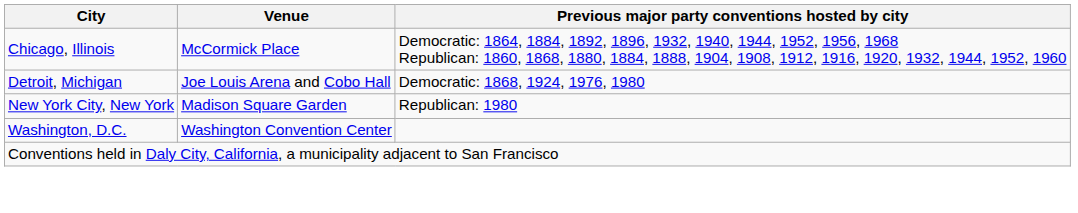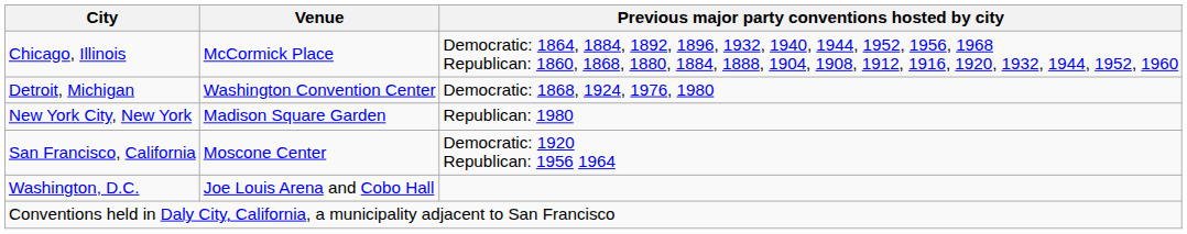 <table class="wikitable">
 <tr>
 <th>City</th>
 <th>Venue</th>
 <th>Previous major party conventions hosted by city</th>
 </tr>
 <tr>
 <td><a href='#'>Chicago</a>, <a href='#'>Illinois</a></td>
 <td><a href='#'>McCormick Place</a></td>
 <td>Democratic: <a href='#'>1864</a>, <a href='#'>1884</a>, <a href='#'>1892</a>, <a href='#'>1896</a>, <a href='#'>1932</a>, <a href='#'>1940</a>, <a href='#'>1944</a>, <a href='#'>1952</a>, <a href='#'>1956</a>, <a href='#'>1968</a><br>Republican: <a href='#'>1860</a>, <a href='#'>1868</a>, <a href='#'>1880</a>, <a href='#'>1884</a>, <a href='#'>1888</a>, <a href='#'>1904</a>, <a href='#'>1908</a>, <a href='#'>1912</a>, <a href='#'>1916</a>, <a href='#'>1920</a>, <a href='#'>1932</a>, <a href='#'>1944</a>, <a href='#'>1952</a>, <a href='#'>1960</a></td>
 </tr>
 <tr>
 <td><a href='#'>Detroit</a>, <a href='#'>Michigan</a></td>
-<td><a href='#'>Joe Louis Arena</a> and <a href='#'>Cobo Hall</a></td>
+<td><a href='#'>Washington Convention Center</a></td>
 <td>Democratic: <a href='#'>1868</a>, <a href='#'>1924</a>, <a href='#'>1976</a>, <a href='#'>1980</a></td>
 </tr>
 <tr>
 <td><a href='#'>New York City</a>, <a href='#'>New York</a></td>
 <td><a href='#'>Madison Square Garden</a></td>
 <td>Republican: <a href='#'>1980</a></td>
 </tr>
 <tr>
+<td><a href='#'>San Francisco</a>, <a href='#'>California</a></td>
+<td><a href='#'>Moscone Center</a></td>
+<td>Democratic: <a href='#'>1920</a><br>Republican: <a href='#'>1956</a> <a href='#'>1964</a></td>
+</tr>
+<tr>
 <td><a href='#'>Washington, D.C.</a></td>
-<td><a href='#'>Washington Convention Center</a></td>
+<td><a href='#'>Joe Louis Arena</a> and <a href='#'>Cobo Hall</a></td>
 <td></td>
 </tr>
 <tr>
 <td colspan=3>Conventions held in <a href='#'>Daly City, California</a>, a municipality adjacent to San Francisco</td>
 </tr>
 </table>
